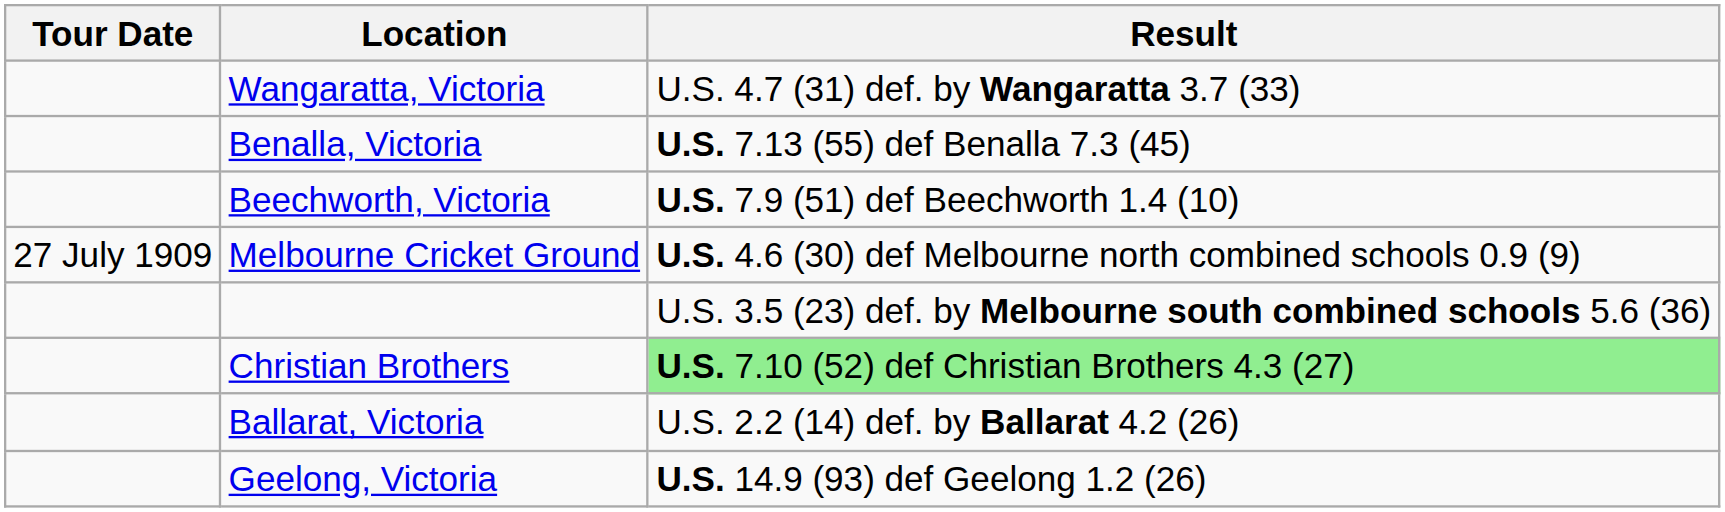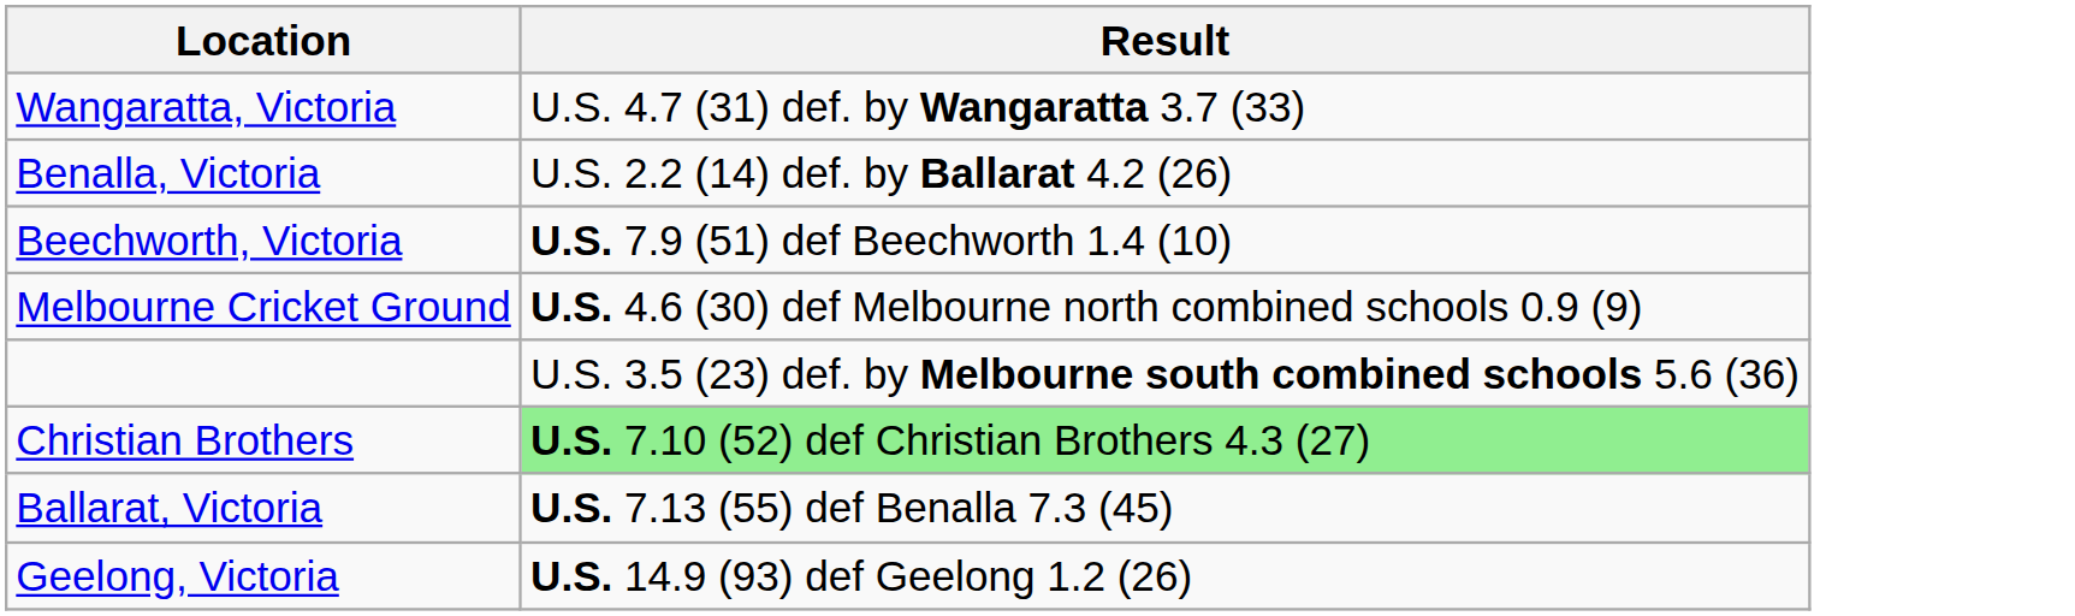 <table class="wikitable" style="font-size: 95%;">
 <tr>
-<th>Tour Date</th>
 <th>Location</th>
 <th>Result</th>
 </tr>
 <tr>
-<td></td>
 <td><a href='#'>Wangaratta, Victoria</a></td>
 <td>U.S. 4.7 (31) def. by <strong>Wangaratta</strong> 3.7 (33)</td>
 </tr>
 <tr>
-<td></td>
 <td><a href='#'>Benalla, Victoria</a></td>
-<td><strong>U.S.</strong> 7.13 (55) def Benalla 7.3 (45)</td>
+<td>U.S. 2.2 (14) def. by <strong>Ballarat</strong> 4.2 (26)</td>
 </tr>
 <tr>
-<td></td>
 <td><a href='#'>Beechworth, Victoria</a></td>
 <td><strong>U.S.</strong> 7.9 (51) def Beechworth 1.4 (10)</td>
 </tr>
 <tr>
-<td>27 July 1909</td>
 <td><a href='#'>Melbourne Cricket Ground</a></td>
 <td><strong>U.S.</strong> 4.6 (30) def Melbourne north combined schools 0.9 (9)</td>
 </tr>
 <tr>
 <td></td>
-<td></td>
 <td>U.S. 3.5 (23) def. by <strong>Melbourne south combined schools</strong> 5.6 (36)</td>
 </tr>
 <tr>
-<td></td>
 <td><a href='#'>Christian Brothers</a></td>
 <td style="background: lightgreen;"><strong>U.S.</strong> 7.10 (52) def  Christian Brothers 4.3 (27)</td>
 </tr>
 <tr>
-<td></td>
 <td><a href='#'>Ballarat, Victoria</a></td>
-<td>U.S. 2.2 (14) def. by <strong>Ballarat</strong> 4.2 (26)</td>
+<td><strong>U.S.</strong> 7.13 (55) def Benalla 7.3 (45)</td>
 </tr>
 <tr>
-<td></td>
 <td><a href='#'>Geelong, Victoria</a></td>
 <td><strong>U.S.</strong> 14.9 (93) def Geelong 1.2 (26)</td>
 </tr>
 </table>
